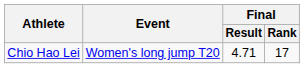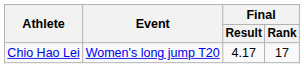 <table class="wikitable" style="text-align: center; font-size:90%">
 <tr>
 <th rowspan="2">Athlete</th>
 <th rowspan="2">Event</th>
 <th colspan="2">Final</th>
 </tr>
 <tr style="font-size:95%">
 <th>Result</th>
 <th>Rank</th>
 </tr>
 <tr>
 <td align=left><a href='#'>Chio Hao Lei</a></td>
 <td align=left><a href='#'>Women's long jump T20</a></td>
-<td>4.71</td>
+<td>4.17</td>
 <td>17</td>
 </tr>
 </table>
